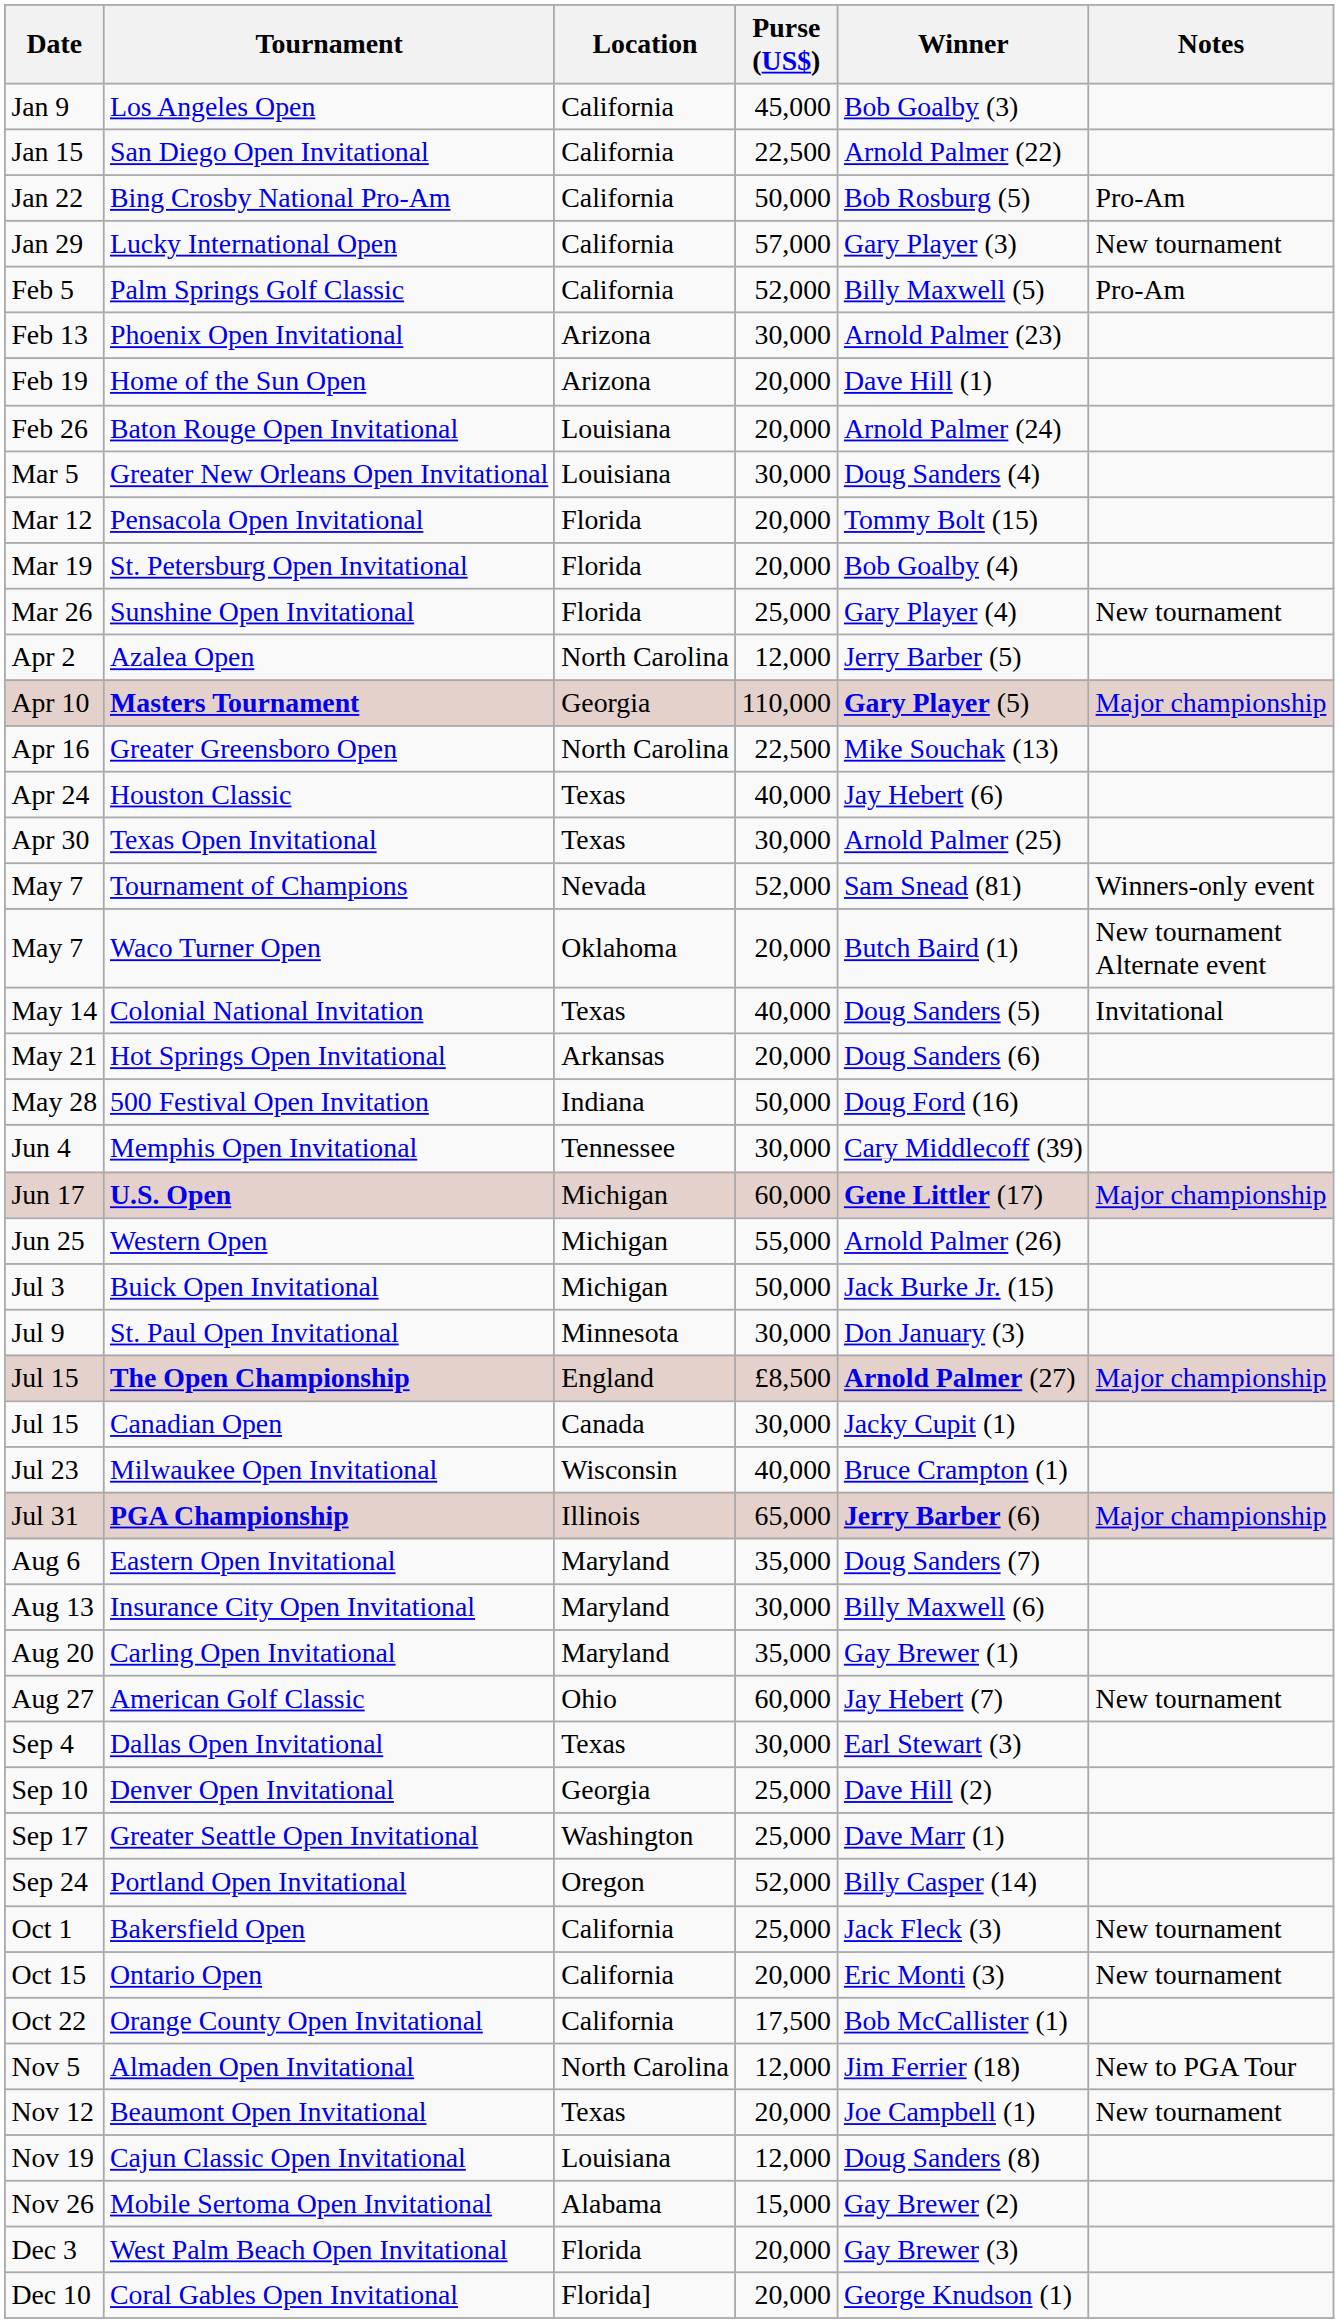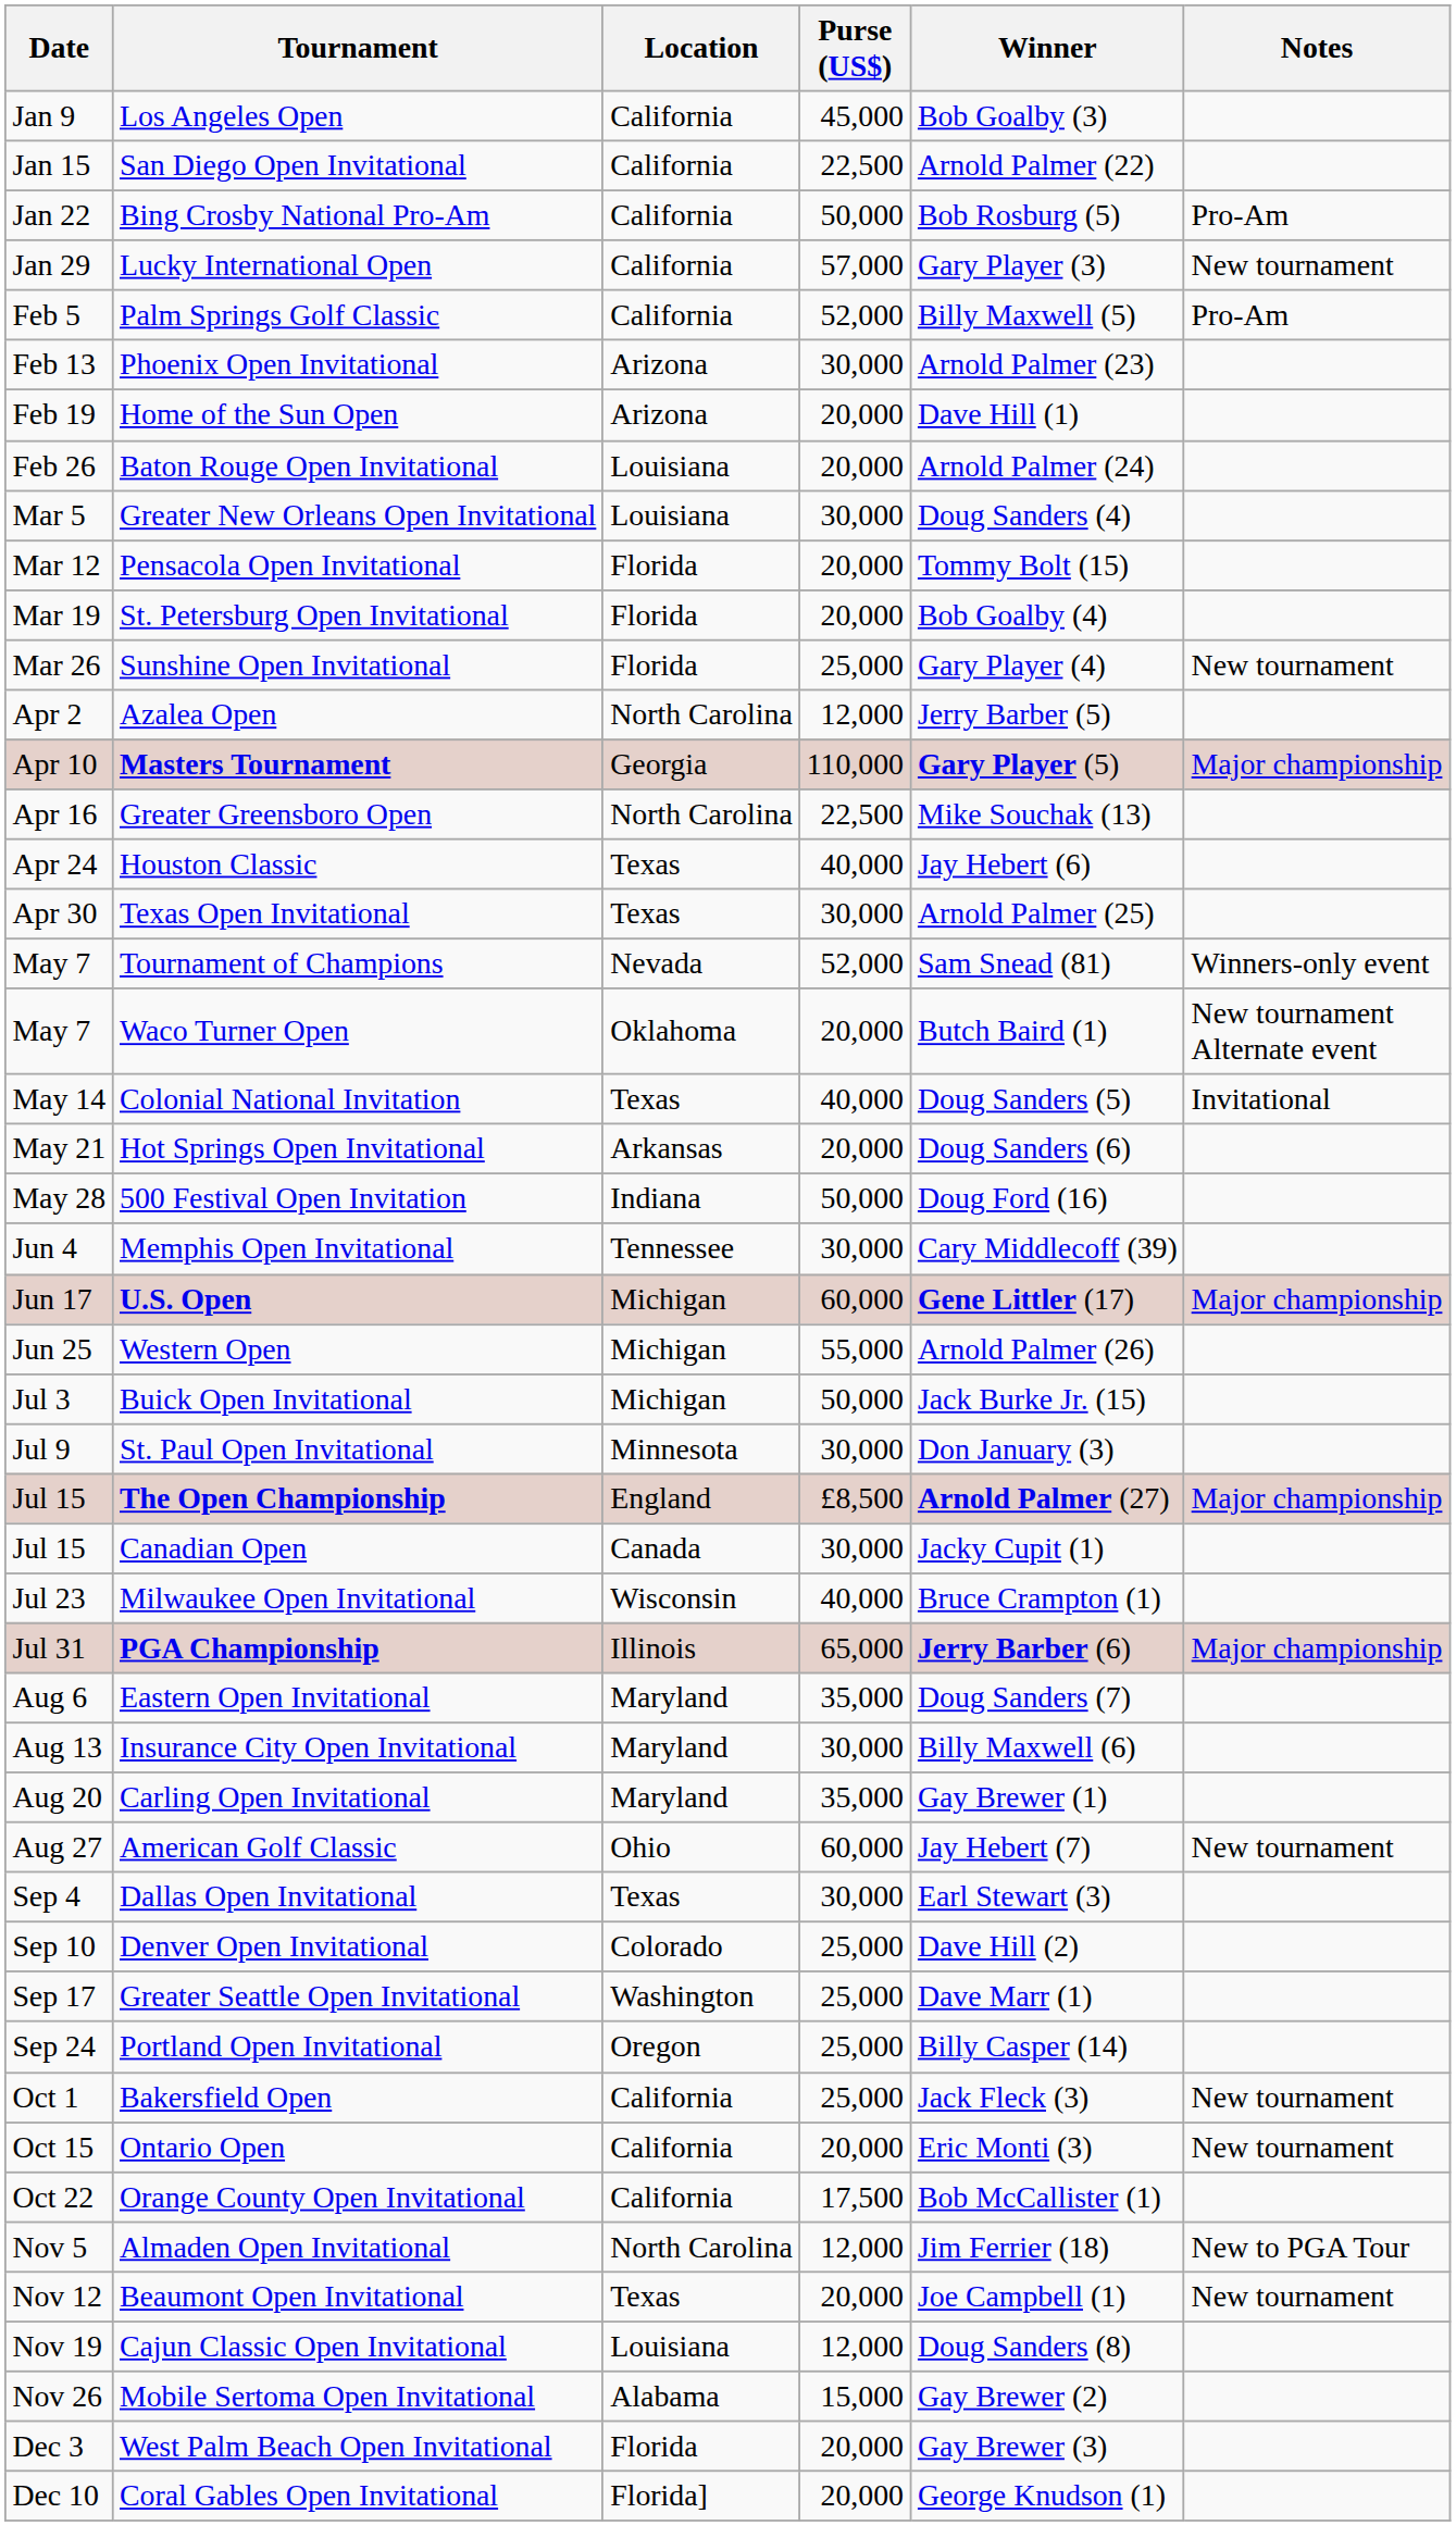 <table class="wikitable" style="font-size:95%">
 <tr>
 <th>Date</th>
 <th>Tournament</th>
 <th>Location</th>
 <th>Purse<br>(<a href='#'>US$</a>)</th>
 <th>Winner</th>
 <th>Notes</th>
 </tr>
 <tr>
 <td>Jan 9</td>
 <td><a href='#'>Los Angeles Open</a></td>
 <td>California</td>
 <td align=right>45,000</td>
 <td> <a href='#'>Bob Goalby</a> (3)</td>
 <td></td>
 </tr>
 <tr>
 <td>Jan 15</td>
 <td><a href='#'>San Diego Open Invitational</a></td>
 <td>California</td>
 <td align=right>22,500</td>
 <td> <a href='#'>Arnold Palmer</a> (22)</td>
 <td></td>
 </tr>
 <tr>
 <td>Jan 22</td>
 <td><a href='#'>Bing Crosby National Pro-Am</a></td>
 <td>California</td>
 <td align=right>50,000</td>
 <td> <a href='#'>Bob Rosburg</a> (5)</td>
 <td>Pro-Am</td>
 </tr>
 <tr>
 <td>Jan 29</td>
 <td><a href='#'>Lucky International Open</a></td>
 <td>California</td>
 <td align=right>57,000</td>
 <td> <a href='#'>Gary Player</a> (3)</td>
 <td>New tournament</td>
 </tr>
 <tr>
 <td>Feb 5</td>
 <td><a href='#'>Palm Springs Golf Classic</a></td>
 <td>California</td>
 <td align=right>52,000</td>
 <td> <a href='#'>Billy Maxwell</a> (5)</td>
 <td>Pro-Am</td>
 </tr>
 <tr>
 <td>Feb 13</td>
 <td><a href='#'>Phoenix Open Invitational</a></td>
 <td>Arizona</td>
 <td align=right>30,000</td>
 <td> <a href='#'>Arnold Palmer</a> (23)</td>
 <td></td>
 </tr>
 <tr>
 <td>Feb 19</td>
 <td><a href='#'>Home of the Sun Open</a></td>
 <td>Arizona</td>
 <td align=right>20,000</td>
 <td> <a href='#'>Dave Hill</a> (1)</td>
 <td></td>
 </tr>
 <tr>
 <td>Feb 26</td>
 <td><a href='#'>Baton Rouge Open Invitational</a></td>
 <td>Louisiana</td>
 <td align=right>20,000</td>
 <td> <a href='#'>Arnold Palmer</a> (24)</td>
 <td></td>
 </tr>
 <tr>
 <td>Mar 5</td>
 <td><a href='#'>Greater New Orleans Open Invitational</a></td>
 <td>Louisiana</td>
 <td align=right>30,000</td>
 <td> <a href='#'>Doug Sanders</a> (4)</td>
 <td></td>
 </tr>
 <tr>
 <td>Mar 12</td>
 <td><a href='#'>Pensacola Open Invitational</a></td>
 <td>Florida</td>
 <td align=right>20,000</td>
 <td> <a href='#'>Tommy Bolt</a> (15)</td>
 <td></td>
 </tr>
 <tr>
 <td>Mar 19</td>
 <td><a href='#'>St. Petersburg Open Invitational</a></td>
 <td>Florida</td>
 <td align=right>20,000</td>
 <td> <a href='#'>Bob Goalby</a> (4)</td>
 <td></td>
 </tr>
 <tr>
 <td>Mar 26</td>
 <td><a href='#'>Sunshine Open Invitational</a></td>
 <td>Florida</td>
 <td align=right>25,000</td>
 <td> <a href='#'>Gary Player</a> (4)</td>
 <td>New tournament</td>
 </tr>
 <tr>
 <td>Apr 2</td>
 <td><a href='#'>Azalea Open</a></td>
 <td>North Carolina</td>
 <td align=right>12,000</td>
 <td> <a href='#'>Jerry Barber</a> (5)</td>
 <td></td>
 </tr>
 <tr style="background:#e5d1cb;">
 <td>Apr 10</td>
 <td><strong><a href='#'>Masters Tournament</a></strong></td>
 <td>Georgia</td>
 <td align=right>110,000</td>
 <td> <strong><a href='#'>Gary Player</a></strong> (5)</td>
 <td><a href='#'>Major championship</a></td>
 </tr>
 <tr>
 <td>Apr 16</td>
 <td><a href='#'>Greater Greensboro Open</a></td>
 <td>North Carolina</td>
 <td align=right>22,500</td>
 <td> <a href='#'>Mike Souchak</a> (13)</td>
 <td></td>
 </tr>
 <tr>
 <td>Apr 24</td>
 <td><a href='#'>Houston Classic</a></td>
 <td>Texas</td>
 <td align=right>40,000</td>
 <td> <a href='#'>Jay Hebert</a> (6)</td>
 <td></td>
 </tr>
 <tr>
 <td>Apr 30</td>
 <td><a href='#'>Texas Open Invitational</a></td>
 <td>Texas</td>
 <td align=right>30,000</td>
 <td> <a href='#'>Arnold Palmer</a> (25)</td>
 <td></td>
 </tr>
 <tr>
 <td>May 7</td>
 <td><a href='#'>Tournament of Champions</a></td>
 <td>Nevada</td>
 <td align=right>52,000</td>
 <td> <a href='#'>Sam Snead</a> (81)</td>
 <td>Winners-only event</td>
 </tr>
 <tr>
 <td>May 7</td>
 <td><a href='#'>Waco Turner Open</a></td>
 <td>Oklahoma</td>
 <td align=right>20,000</td>
 <td> <a href='#'>Butch Baird</a> (1)</td>
 <td>New tournament<br>Alternate event</td>
 </tr>
 <tr>
 <td>May 14</td>
 <td><a href='#'>Colonial National Invitation</a></td>
 <td>Texas</td>
 <td align=right>40,000</td>
 <td> <a href='#'>Doug Sanders</a> (5)</td>
 <td>Invitational</td>
 </tr>
 <tr>
 <td>May 21</td>
 <td><a href='#'>Hot Springs Open Invitational</a></td>
 <td>Arkansas</td>
 <td align=right>20,000</td>
 <td> <a href='#'>Doug Sanders</a> (6)</td>
 <td></td>
 </tr>
 <tr>
 <td>May 28</td>
 <td><a href='#'>500 Festival Open Invitation</a></td>
 <td>Indiana</td>
 <td align=right>50,000</td>
 <td> <a href='#'>Doug Ford</a> (16)</td>
 <td></td>
 </tr>
 <tr>
 <td>Jun 4</td>
 <td><a href='#'>Memphis Open Invitational</a></td>
 <td>Tennessee</td>
 <td align=right>30,000</td>
 <td> <a href='#'>Cary Middlecoff</a> (39)</td>
 <td></td>
 </tr>
 <tr style="background:#e5d1cb;">
 <td>Jun 17</td>
 <td><strong><a href='#'>U.S. Open</a></strong></td>
 <td>Michigan</td>
 <td align=right>60,000</td>
 <td> <strong><a href='#'>Gene Littler</a></strong> (17)</td>
 <td><a href='#'>Major championship</a></td>
 </tr>
 <tr>
 <td>Jun 25</td>
 <td><a href='#'>Western Open</a></td>
 <td>Michigan</td>
 <td align=right>55,000</td>
 <td> <a href='#'>Arnold Palmer</a> (26)</td>
 <td></td>
 </tr>
 <tr>
 <td>Jul 3</td>
 <td><a href='#'>Buick Open Invitational</a></td>
 <td>Michigan</td>
 <td align=right>50,000</td>
 <td> <a href='#'>Jack Burke Jr.</a> (15)</td>
 <td></td>
 </tr>
 <tr>
 <td>Jul 9</td>
 <td><a href='#'>St. Paul Open Invitational</a></td>
 <td>Minnesota</td>
 <td align=right>30,000</td>
 <td> <a href='#'>Don January</a> (3)</td>
 <td></td>
 </tr>
 <tr style="background:#e5d1cb;">
 <td>Jul 15</td>
 <td><strong><a href='#'>The Open Championship</a></strong></td>
 <td>England</td>
 <td align=right>£8,500</td>
 <td> <strong><a href='#'>Arnold Palmer</a></strong> (27)</td>
 <td><a href='#'>Major championship</a></td>
 </tr>
 <tr>
 <td>Jul 15</td>
 <td><a href='#'>Canadian Open</a></td>
 <td>Canada</td>
 <td align=right>30,000</td>
 <td> <a href='#'>Jacky Cupit</a> (1)</td>
 <td></td>
 </tr>
 <tr>
 <td>Jul 23</td>
 <td><a href='#'>Milwaukee Open Invitational</a></td>
 <td>Wisconsin</td>
 <td align=right>40,000</td>
 <td> <a href='#'>Bruce Crampton</a> (1)</td>
 <td></td>
 </tr>
 <tr style="background:#e5d1cb;">
 <td>Jul 31</td>
 <td><strong><a href='#'>PGA Championship</a></strong></td>
 <td>Illinois</td>
 <td align=right>65,000</td>
 <td> <strong><a href='#'>Jerry Barber</a></strong> (6)</td>
 <td><a href='#'>Major championship</a></td>
 </tr>
 <tr>
 <td>Aug 6</td>
 <td><a href='#'>Eastern Open Invitational</a></td>
 <td>Maryland</td>
 <td align=right>35,000</td>
 <td> <a href='#'>Doug Sanders</a> (7)</td>
 <td></td>
 </tr>
 <tr>
 <td>Aug 13</td>
 <td><a href='#'>Insurance City Open Invitational</a></td>
 <td>Maryland</td>
 <td align=right>30,000</td>
 <td> <a href='#'>Billy Maxwell</a> (6)</td>
 <td></td>
 </tr>
 <tr>
 <td>Aug 20</td>
 <td><a href='#'>Carling Open Invitational</a></td>
 <td>Maryland</td>
 <td align=right>35,000</td>
 <td> <a href='#'>Gay Brewer</a> (1)</td>
 <td></td>
 </tr>
 <tr>
 <td>Aug 27</td>
 <td><a href='#'>American Golf Classic</a></td>
 <td>Ohio</td>
 <td align=right>60,000</td>
 <td> <a href='#'>Jay Hebert</a> (7)</td>
 <td>New tournament</td>
 </tr>
 <tr>
 <td>Sep 4</td>
 <td><a href='#'>Dallas Open Invitational</a></td>
 <td>Texas</td>
 <td align=right>30,000</td>
 <td> <a href='#'>Earl Stewart</a> (3)</td>
 <td></td>
 </tr>
 <tr>
 <td>Sep 10</td>
 <td><a href='#'>Denver Open Invitational</a></td>
-<td>Georgia</td>
+<td>Colorado</td>
 <td align=right>25,000</td>
 <td> <a href='#'>Dave Hill</a> (2)</td>
 <td></td>
 </tr>
 <tr>
 <td>Sep 17</td>
 <td><a href='#'>Greater Seattle Open Invitational</a></td>
 <td>Washington</td>
 <td align=right>25,000</td>
 <td> <a href='#'>Dave Marr</a> (1)</td>
 <td></td>
 </tr>
 <tr>
 <td>Sep 24</td>
 <td><a href='#'>Portland Open Invitational</a></td>
 <td>Oregon</td>
-<td align=right>52,000</td>
+<td align=right>25,000</td>
 <td> <a href='#'>Billy Casper</a> (14)</td>
 <td></td>
 </tr>
 <tr>
 <td>Oct 1</td>
 <td><a href='#'>Bakersfield Open</a></td>
 <td>California</td>
 <td align=right>25,000</td>
 <td> <a href='#'>Jack Fleck</a> (3)</td>
 <td>New tournament</td>
 </tr>
 <tr>
 <td>Oct 15</td>
 <td><a href='#'>Ontario Open</a></td>
 <td>California</td>
 <td align=right>20,000</td>
 <td> <a href='#'>Eric Monti</a> (3)</td>
 <td>New tournament</td>
 </tr>
 <tr>
 <td>Oct 22</td>
 <td><a href='#'>Orange County Open Invitational</a></td>
 <td>California</td>
 <td align=right>17,500</td>
 <td> <a href='#'>Bob McCallister</a> (1)</td>
 <td></td>
 </tr>
 <tr>
 <td>Nov 5</td>
 <td><a href='#'>Almaden Open Invitational</a></td>
 <td>North Carolina</td>
 <td align=right>12,000</td>
 <td> <a href='#'>Jim Ferrier</a> (18)</td>
 <td>New to PGA Tour</td>
 </tr>
 <tr>
 <td>Nov 12</td>
 <td><a href='#'>Beaumont Open Invitational</a></td>
 <td>Texas</td>
 <td align=right>20,000</td>
 <td> <a href='#'>Joe Campbell</a> (1)</td>
 <td>New tournament</td>
 </tr>
 <tr>
 <td>Nov 19</td>
 <td><a href='#'>Cajun Classic Open Invitational</a></td>
 <td>Louisiana</td>
 <td align=right>12,000</td>
 <td> <a href='#'>Doug Sanders</a> (8)</td>
 <td></td>
 </tr>
 <tr>
 <td>Nov 26</td>
 <td><a href='#'>Mobile Sertoma Open Invitational</a></td>
 <td>Alabama</td>
 <td align=right>15,000</td>
 <td> <a href='#'>Gay Brewer</a> (2)</td>
 <td></td>
 </tr>
 <tr>
 <td>Dec 3</td>
 <td><a href='#'>West Palm Beach Open Invitational</a></td>
 <td>Florida</td>
 <td align=right>20,000</td>
 <td> <a href='#'>Gay Brewer</a> (3)</td>
 <td></td>
 </tr>
 <tr>
 <td>Dec 10</td>
 <td><a href='#'>Coral Gables Open Invitational</a></td>
 <td>Florida]</td>
 <td align=right>20,000</td>
 <td> <a href='#'>George Knudson</a> (1)</td>
 <td></td>
 </tr>
 </table>
